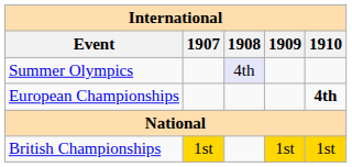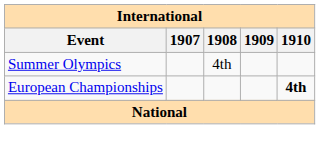 <table class="wikitable" style="text-align:center">
 <tr>
 <th style="background-color: #ffdead; " colspan=5 align=center>International</th>
 </tr>
 <tr>
 <th>Event</th>
 <th>1907</th>
 <th>1908</th>
 <th>1909</th>
 <th>1910</th>
 </tr>
 <tr>
 <td align=left><a href='#'>Summer Olympics</a></td>
 <td></td>
-<td style="background: lavender;">4th</td>
+<td>4th</td>
 <td></td>
 <td></td>
 </tr>
 <tr>
 <td align=left><a href='#'>European Championships</a></td>
 <td></td>
 <td></td>
 <td></td>
 <td><strong>4th</strong></td>
 </tr>
 <tr>
 <th style="background-color: #ffdead; " colspan=5 align=center>National</th>
 </tr>
-<tr>
-<td align=left><a href='#'>British Championships</a></td>
-<td bgcolor=gold>1st</td>
-<td></td>
-<td bgcolor=gold>1st</td>
-<td bgcolor=gold>1st</td>
-</tr>
 </table>
